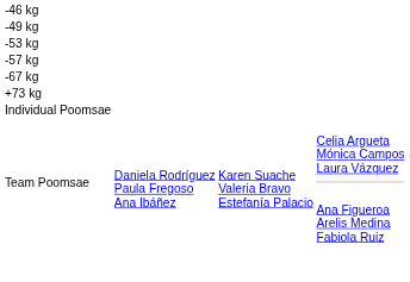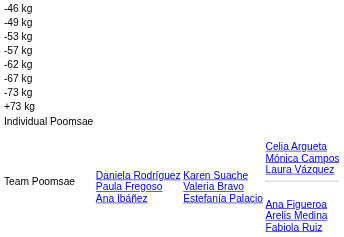 <table>
 <tr>
 <td>-46 kg</td>
 <td></td>
 <td></td>
 <td><br></td>
 </tr>
 <tr>
 <td>-49 kg</td>
 <td></td>
 <td></td>
 <td><br></td>
 </tr>
 <tr>
 <td>-53 kg</td>
 <td></td>
 <td></td>
 <td><br></td>
 </tr>
 <tr>
 <td>-57 kg</td>
 <td></td>
 <td></td>
 <td><br></td>
 </tr>
 <tr>
+<td>-62 kg</td>
+<td></td>
+<td></td>
+<td><br></td>
+</tr>
+<tr>
 <td>-67 kg</td>
+<td></td>
+<td></td>
+<td><br></td>
+</tr>
+<tr>
+<td>-73 kg</td>
 <td></td>
 <td></td>
 <td><br></td>
 </tr>
 <tr>
 <td>+73 kg</td>
 <td></td>
 <td></td>
 <td><br></td>
 </tr>
 <tr>
 <td>Individual Poomsae</td>
 <td></td>
 <td></td>
 <td><br></td>
 </tr>
 <tr>
 <td>Team Poomsae</td>
 <td><br><a href='#'>Daniela Rodríguez</a><br><a href='#'>Paula Fregoso</a><br><a href='#'>Ana Ibáñez</a></td>
 <td><br><a href='#'>Karen Suache</a><br><a href='#'>Valeria Bravo</a><br><a href='#'>Estefanía Palacio</a></td>
 <td><br><a href='#'>Celia Argueta</a><br><a href='#'>Mónica Campos</a><br><a href='#'>Laura Vázquez</a><hr><br><a href='#'>Ana Figueroa</a><br><a href='#'>Arelis Medina</a><br><a href='#'>Fabiola Ruiz</a></td>
 </tr>
 </table>
